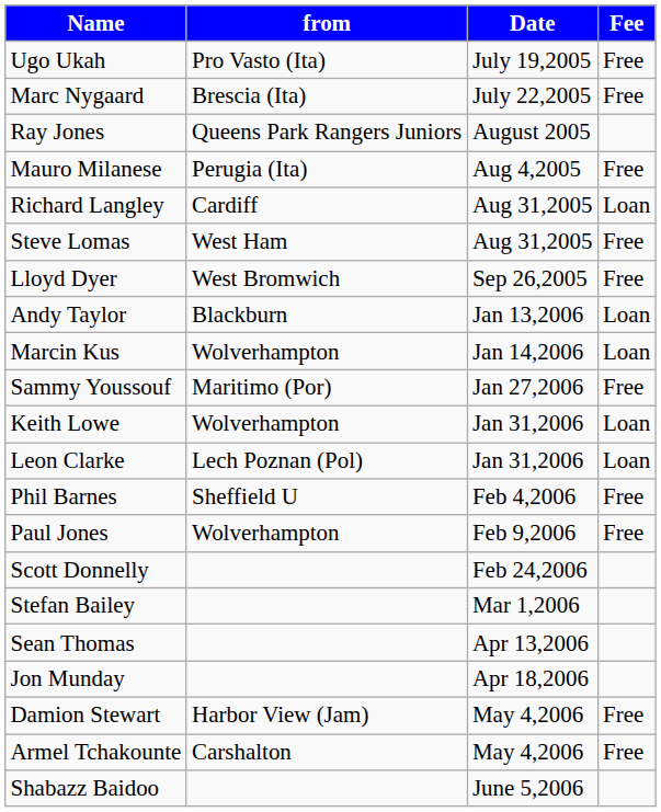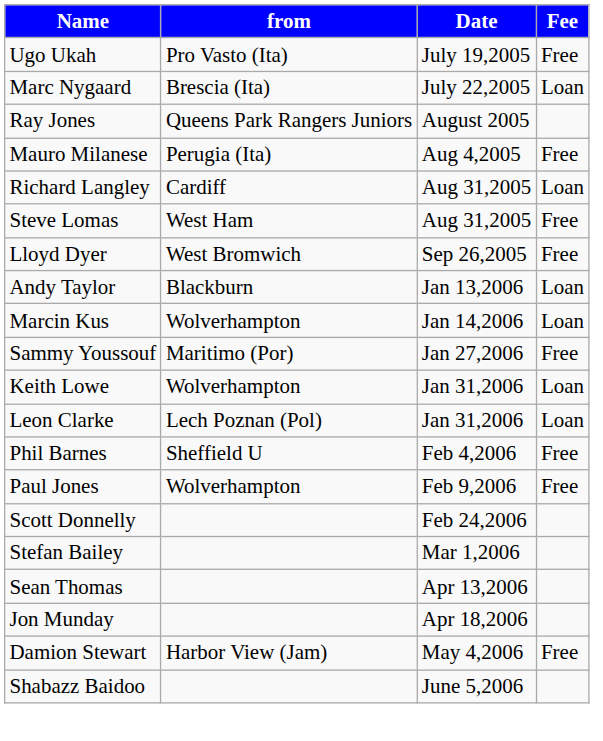 <table class="wikitable">
 <tr>
 <th style="background:#0000FF; color:#FFFFFF; text-align:center;"><strong>Name</strong></th>
 <th style="background:#0000FF; color:#FFFFFF; text-align:center;">from</th>
 <th style="background:#0000FF; color:#FFFFFF; text-align:center;">Date</th>
 <th style="background:#0000FF; color:#FFFFFF; text-align:center;">Fee</th>
 </tr>
 <tr>
 <td>Ugo Ukah</td>
 <td>Pro Vasto (Ita)</td>
 <td>July 19,2005</td>
 <td>Free</td>
 </tr>
 <tr>
 <td>Marc Nygaard</td>
 <td>Brescia (Ita)</td>
 <td>July 22,2005</td>
-<td>Free</td>
+<td>Loan</td>
 </tr>
 <tr>
 <td>Ray Jones</td>
 <td>Queens Park Rangers Juniors</td>
 <td>August 2005</td>
 <td></td>
 </tr>
 <tr>
 <td>Mauro Milanese</td>
 <td>Perugia (Ita)</td>
 <td>Aug 4,2005</td>
 <td>Free</td>
 </tr>
 <tr>
 <td>Richard Langley</td>
 <td>Cardiff</td>
 <td>Aug 31,2005</td>
 <td>Loan</td>
 </tr>
 <tr>
 <td>Steve Lomas</td>
 <td>West Ham</td>
 <td>Aug 31,2005</td>
 <td>Free</td>
 </tr>
 <tr>
 <td>Lloyd Dyer</td>
 <td>West Bromwich</td>
 <td>Sep 26,2005</td>
 <td>Free</td>
 </tr>
 <tr>
 <td>Andy Taylor</td>
 <td>Blackburn</td>
 <td>Jan 13,2006</td>
 <td>Loan</td>
 </tr>
 <tr>
 <td>Marcin Kus</td>
 <td>Wolverhampton</td>
 <td>Jan 14,2006</td>
 <td>Loan</td>
 </tr>
 <tr>
 <td>Sammy Youssouf</td>
 <td>Maritimo (Por)</td>
 <td>Jan 27,2006</td>
 <td>Free</td>
 </tr>
 <tr>
 <td>Keith Lowe</td>
 <td>Wolverhampton</td>
 <td>Jan 31,2006</td>
 <td>Loan</td>
 </tr>
 <tr>
 <td>Leon Clarke</td>
 <td>Lech Poznan (Pol)</td>
 <td>Jan 31,2006</td>
 <td>Loan</td>
 </tr>
 <tr>
 <td>Phil Barnes</td>
 <td>Sheffield U</td>
 <td>Feb 4,2006</td>
 <td>Free</td>
 </tr>
 <tr>
 <td>Paul Jones</td>
 <td>Wolverhampton</td>
 <td>Feb 9,2006</td>
 <td>Free</td>
 </tr>
 <tr>
 <td>Scott Donnelly</td>
 <td></td>
 <td>Feb 24,2006</td>
 <td></td>
 </tr>
 <tr>
 <td>Stefan Bailey</td>
 <td></td>
 <td>Mar 1,2006</td>
 <td></td>
 </tr>
 <tr>
 <td>Sean Thomas</td>
 <td></td>
 <td>Apr 13,2006</td>
 <td></td>
 </tr>
 <tr>
 <td>Jon Munday</td>
 <td></td>
 <td>Apr 18,2006</td>
 <td></td>
 </tr>
 <tr>
 <td>Damion Stewart</td>
 <td>Harbor View (Jam)</td>
 <td>May 4,2006</td>
 <td>Free</td>
 </tr>
 <tr>
-<td>Armel Tchakounte</td>
-<td>Carshalton</td>
-<td>May 4,2006</td>
-<td>Free</td>
-</tr>
-<tr>
 <td>Shabazz Baidoo</td>
 <td></td>
 <td>June 5,2006</td>
 <td></td>
 </tr>
 </table>
